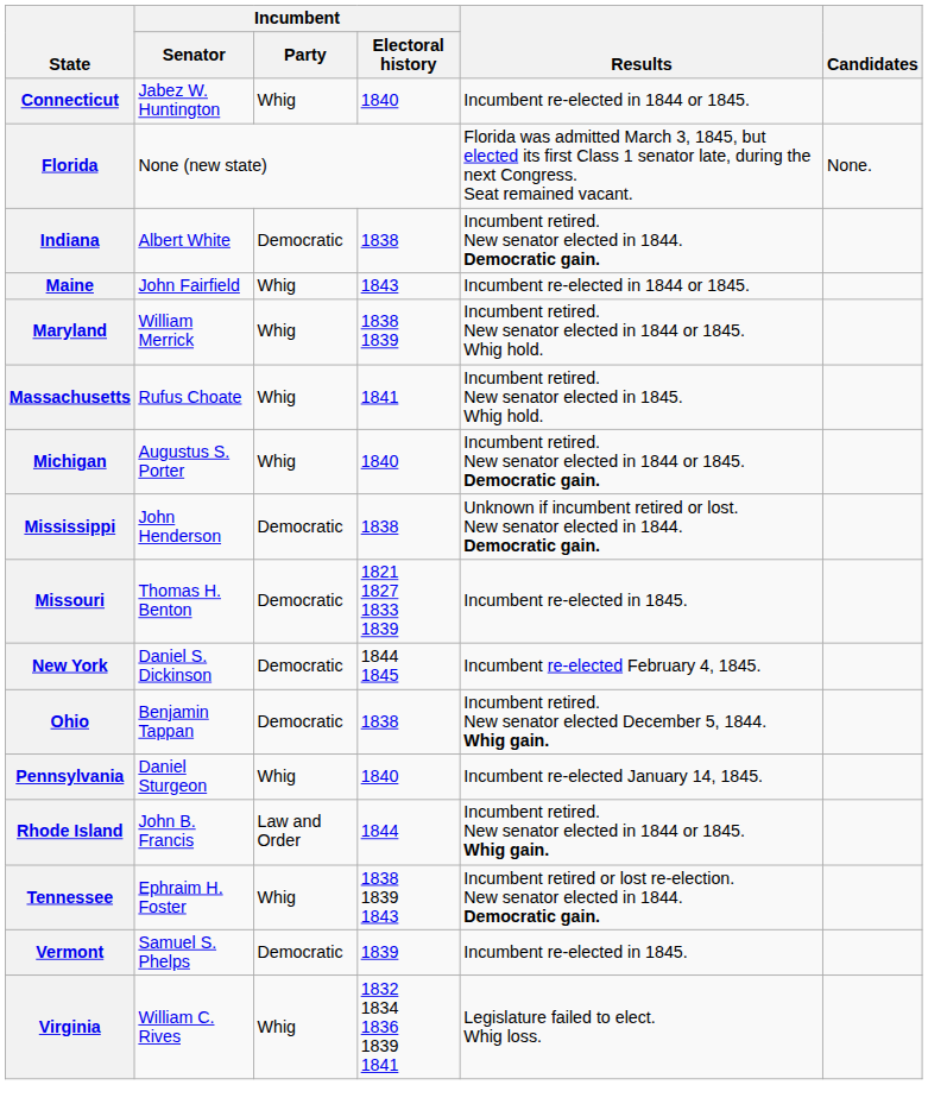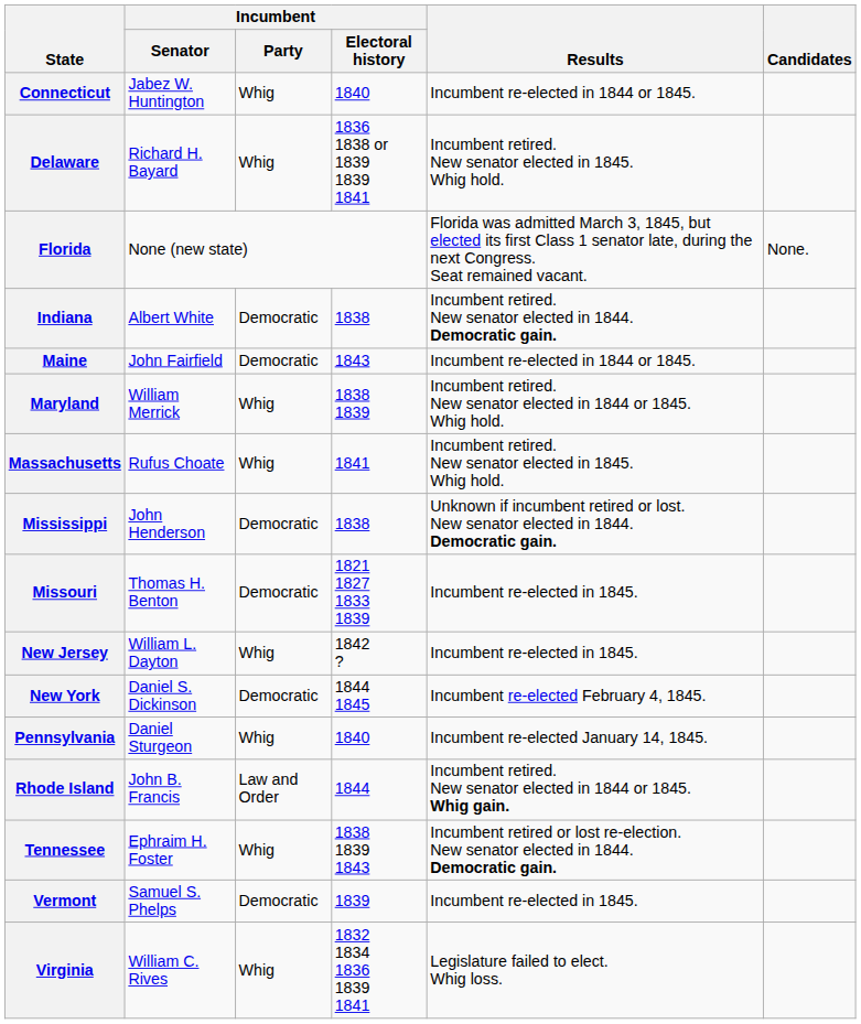 <table class="wikitable">
 <tr valign=bottom>
 <th rowspan=2>State</th>
 <th colspan=3>Incumbent</th>
 <th rowspan=2>Results</th>
 <th rowspan=2>Candidates</th>
 </tr>
 <tr>
 <th>Senator</th>
 <th>Party</th>
 <th>Electoral history</th>
 </tr>
 <tr>
 <th><a href='#'>Connecticut</a></th>
 <td><a href='#'>Jabez W. Huntington</a></td>
 <td>Whig</td>
 <td><a href='#'>1840 </a></td>
 <td>Incumbent re-elected in 1844 or 1845.</td>
 <td nowrap></td>
 </tr>
 <tr>
+<th><a href='#'>Delaware</a></th>
+<td><a href='#'>Richard H. Bayard</a></td>
+<td>Whig</td>
+<td><a href='#'>1836 </a><br>1838 or 1839<br>1839 <br><a href='#'>1841 </a></td>
+<td>Incumbent retired.<br>New senator elected in 1845.<br>Whig hold.</td>
+<td nowrap></td>
+</tr>
+<tr>
 <th><a href='#'>Florida</a></th>
 <td colspan=3>None (new state)</td>
 <td>Florida was admitted March 3, 1845, but <a href='#'>elected</a> its first Class 1 senator late, during the next Congress.<br>Seat remained vacant.</td>
 <td>None.</td>
 </tr>
 <tr>
 <th><a href='#'>Indiana</a></th>
 <td><a href='#'>Albert White</a></td>
 <td>Democratic</td>
 <td><a href='#'>1838</a></td>
 <td>Incumbent retired.<br>New senator elected in 1844.<br><strong>Democratic gain.</strong></td>
 <td nowrap></td>
 </tr>
 <tr>
 <th><a href='#'>Maine</a></th>
 <td><a href='#'>John Fairfield</a></td>
-<td>Whig</td>
+<td>Democratic</td>
 <td><a href='#'>1843 </a></td>
 <td>Incumbent re-elected in 1844 or 1845.</td>
 <td nowrap></td>
 </tr>
 <tr>
 <th><a href='#'>Maryland</a></th>
 <td><a href='#'>William Merrick</a></td>
 <td>Whig</td>
 <td><a href='#'>1838 </a><br><a href='#'>1839</a></td>
 <td>Incumbent retired.<br>New senator elected in 1844 or 1845.<br>Whig hold.</td>
 <td nowrap></td>
 </tr>
 <tr>
 <th><a href='#'>Massachusetts</a></th>
 <td><a href='#'>Rufus Choate</a></td>
 <td>Whig</td>
 <td><a href='#'>1841 </a></td>
 <td>Incumbent retired.<br>New senator elected in 1845.<br>Whig hold.</td>
 <td nowrap></td>
 </tr>
 <tr>
-<th><a href='#'>Michigan</a></th>
-<td><a href='#'>Augustus S. Porter</a></td>
-<td>Whig</td>
-<td><a href='#'>1840 </a></td>
-<td>Incumbent retired.<br>New senator elected in 1844 or 1845.<br><strong>Democratic gain.</strong></td>
-<td nowrap></td>
-</tr>
-<tr>
 <th><a href='#'>Mississippi</a></th>
 <td><a href='#'>John Henderson</a></td>
 <td>Democratic</td>
 <td><a href='#'>1838</a></td>
 <td>Unknown if incumbent retired or lost.<br>New senator elected in 1844.<br><strong>Democratic gain.</strong></td>
 <td nowrap></td>
 </tr>
 <tr>
 <th><a href='#'>Missouri</a></th>
 <td><a href='#'>Thomas H. Benton</a></td>
 <td>Democratic</td>
 <td><a href='#'>1821</a><br><a href='#'>1827</a><br><a href='#'>1833</a><br><a href='#'>1839</a></td>
 <td>Incumbent re-elected in 1845.</td>
 <td nowrap></td>
 </tr>
 <tr>
+<th><a href='#'>New Jersey</a></th>
+<td><a href='#'>William L. Dayton</a></td>
+<td>Whig</td>
+<td>1842 <br>? </td>
+<td>Incumbent re-elected in 1845.</td>
+<td nowrap></td>
+</tr>
+<tr>
 <th><a href='#'>New York</a></th>
 <td><a href='#'>Daniel S. Dickinson</a></td>
 <td>Democratic</td>
 <td>1844 <br><a href='#'>1845 </a></td>
 <td>Incumbent <a href='#'>re-elected</a> February 4, 1845.</td>
-<td nowrap></td>
-</tr>
-<tr>
-<th><a href='#'>Ohio</a></th>
-<td><a href='#'>Benjamin Tappan</a></td>
-<td>Democratic</td>
-<td><a href='#'>1838</a></td>
-<td>Incumbent retired.<br>New senator elected December 5, 1844.<br><strong>Whig gain.</strong></td>
 <td nowrap></td>
 </tr>
 <tr>
 <th><a href='#'>Pennsylvania</a></th>
 <td><a href='#'>Daniel Sturgeon</a></td>
 <td>Whig</td>
 <td><a href='#'>1840</a></td>
 <td>Incumbent re-elected January 14, 1845.</td>
 <td nowrap></td>
 </tr>
 <tr>
 <th><a href='#'>Rhode Island</a></th>
 <td><a href='#'>John B. Francis</a></td>
 <td>Law and Order</td>
 <td><a href='#'>1844 </a></td>
 <td>Incumbent retired.<br>New senator elected in 1844 or 1845.<br><strong>Whig gain.</strong></td>
 <td nowrap></td>
 </tr>
 <tr>
 <th><a href='#'>Tennessee</a></th>
 <td><a href='#'>Ephraim H. Foster</a></td>
 <td>Whig</td>
 <td><a href='#'>1838 </a><br>1839 <br><a href='#'>1843 </a></td>
 <td>Incumbent retired or lost re-election.<br>New senator elected in 1844.<br><strong>Democratic gain.</strong></td>
 <td nowrap></td>
 </tr>
 <tr>
 <th><a href='#'>Vermont</a></th>
 <td><a href='#'>Samuel S. Phelps</a></td>
 <td>Democratic</td>
 <td><a href='#'>1839</a></td>
 <td>Incumbent re-elected in 1845.</td>
 <td nowrap></td>
 </tr>
 <tr>
 <th><a href='#'>Virginia</a></th>
 <td><a href='#'>William C. Rives</a></td>
 <td>Whig</td>
 <td><a href='#'>1832 </a><br>1834 <br><a href='#'>1836 </a><br>1839 <br><a href='#'>1841 </a></td>
 <td>Legislature failed to elect.<br>Whig loss.</td>
 <td></td>
 </tr>
 </table>
